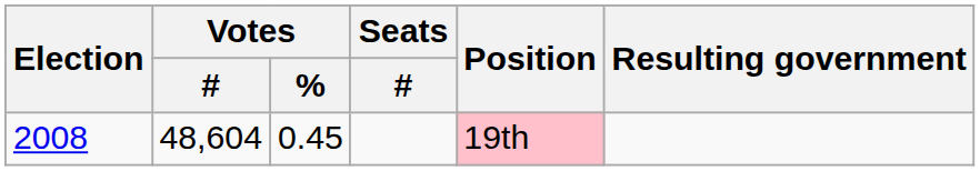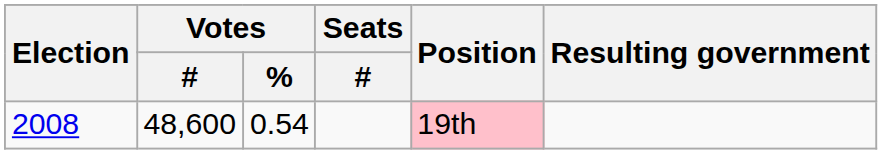 <table class="wikitable">
 <tr>
 <th rowspan="2">Election</th>
 <th colspan="2">Votes</th>
 <th>Seats</th>
 <th rowspan="2">Position</th>
 <th rowspan="2">Resulting government</th>
 </tr>
 <tr>
 <th>#</th>
 <th>%</th>
 <th>#</th>
 </tr>
 <tr>
 <td><a href='#'>2008</a></td>
-<td>48,604</td>
-<td>0.45</td>
+<td>48,600</td>
+<td>0.54</td>
 <td style="text-align:center;"></td>
 <td style="background: pink;">19th</td>
 <td></td>
 </tr>
 </table>
